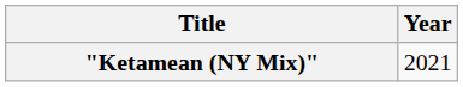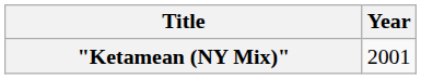 <table class="wikitable plainrowheaders" style="text-align:center;">
 <tr>
 <th scope="col" rowspan="1" style="width:16em;">Title</th>
 <th scope="col" rowspan="1" style="width:1em;">Year</th>
 </tr>
 <tr>
 <th scope="row">"Ketamean (NY Mix)"<br></th>
-<td rowspan="1">2021</td>
+<td rowspan="1">2001</td>
 </tr>
 </table>
